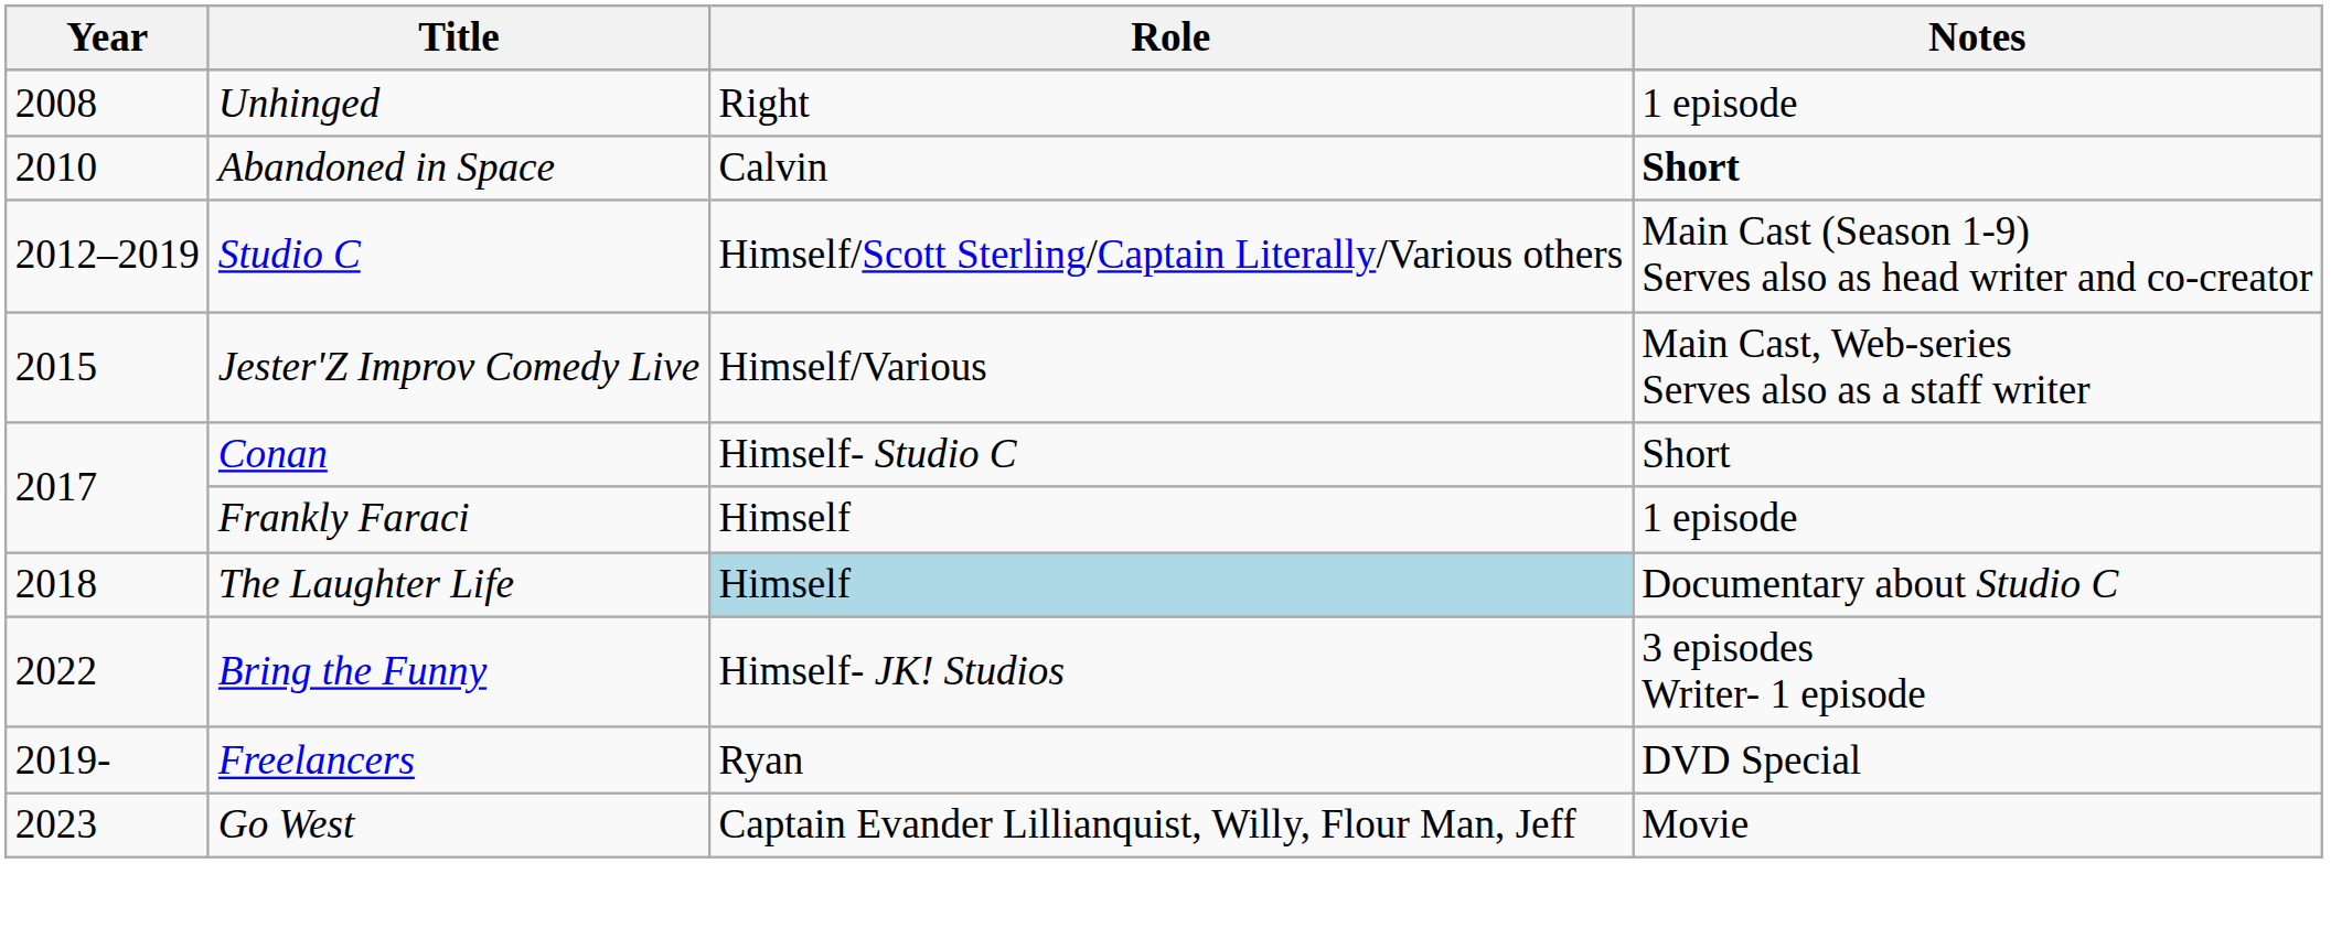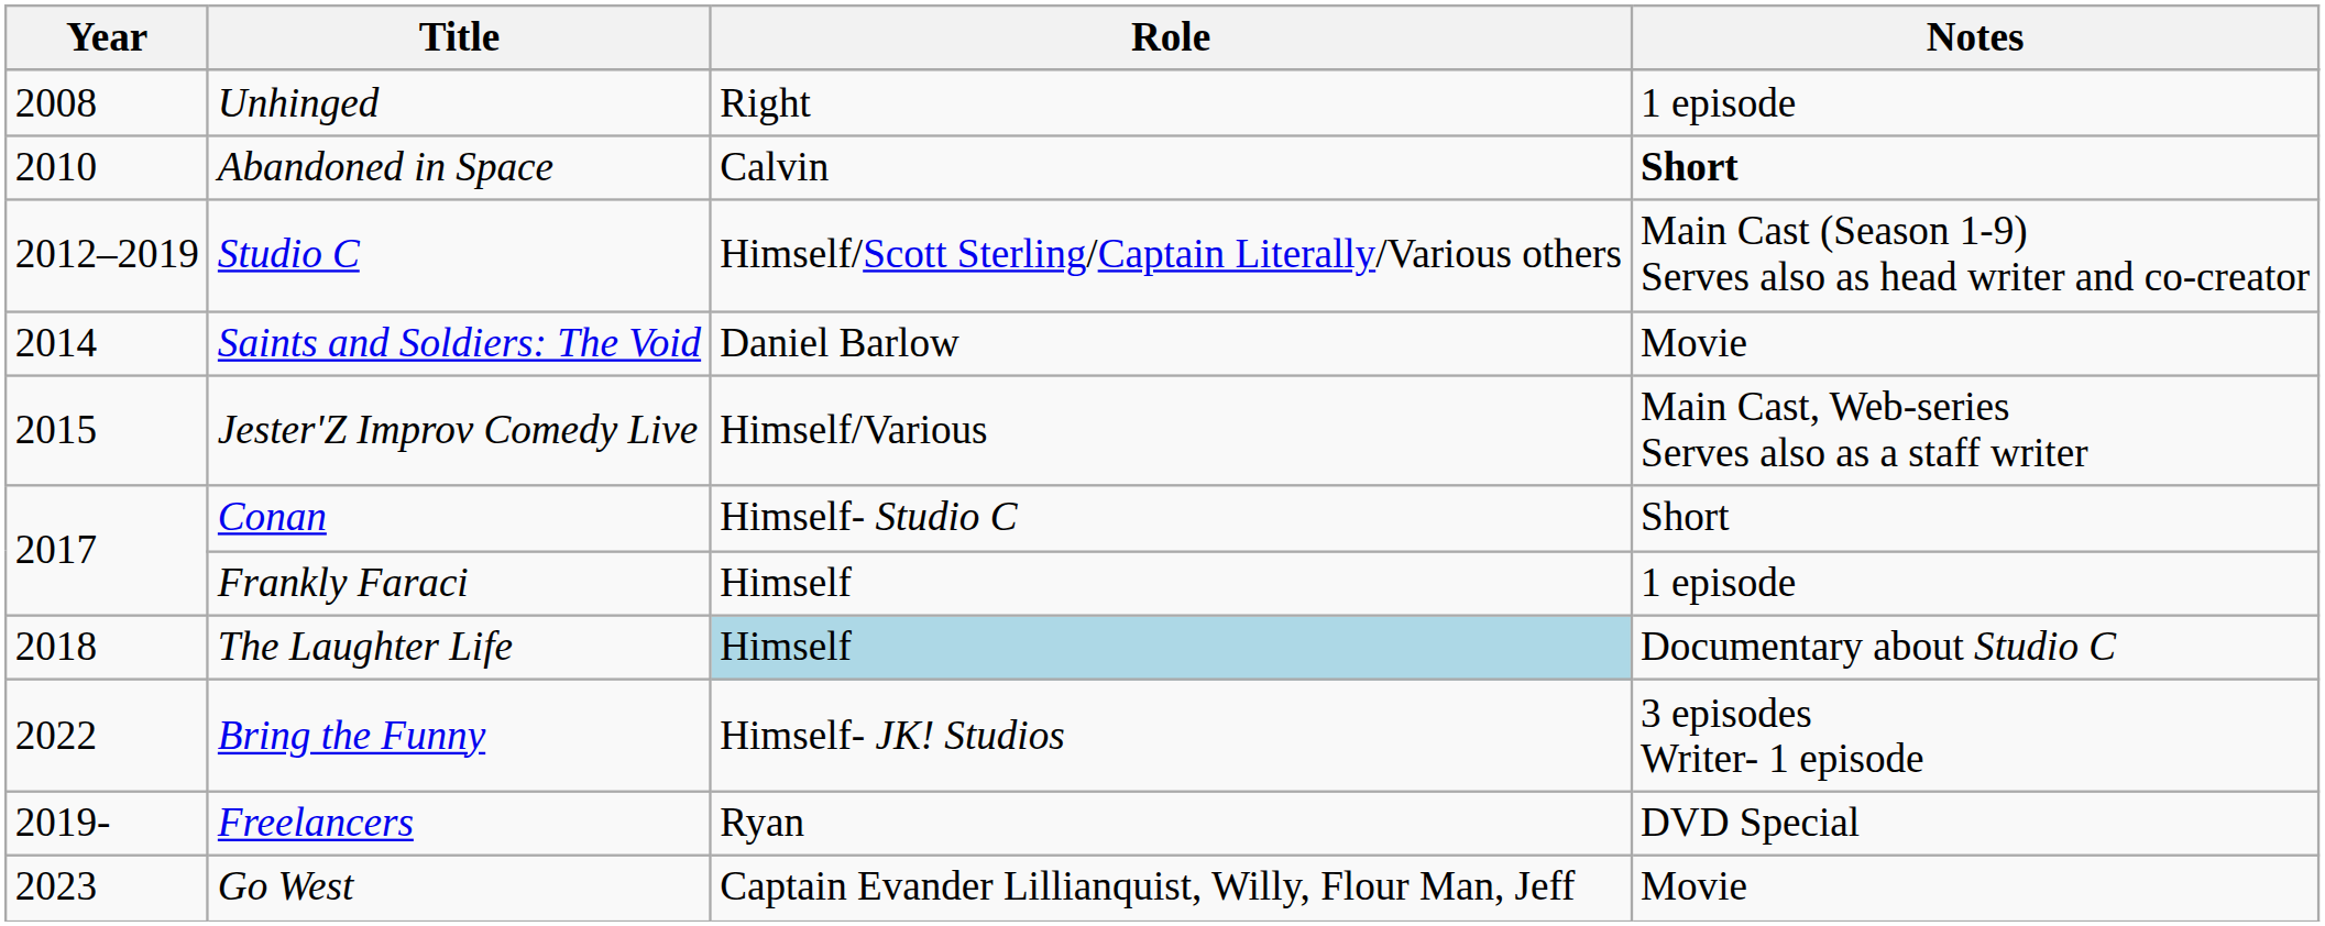 <table class="wikitable sortable">
 <tr>
 <th>Year</th>
 <th>Title</th>
 <th>Role</th>
 <th>Notes</th>
 </tr>
 <tr>
 </tr>
 <tr>
 <td>2008</td>
 <td><em>Unhinged</em></td>
 <td>Right</td>
 <td>1 episode</td>
 </tr>
 <tr>
 <td>2010</td>
 <td><em>Abandoned in Space</em></td>
 <td>Calvin</td>
 <td><strong>Short</strong></td>
 </tr>
 <tr>
 <td>2012–2019</td>
 <td><em><a href='#'>Studio C</a></em></td>
 <td>Himself/<a href='#'>Scott Sterling</a>/<a href='#'>Captain Literally</a>/Various others </td>
 <td>Main Cast (Season 1-9)<br>Serves also as head writer and co-creator</td>
+</tr>
+<tr>
+<td>2014</td>
+<td><em><a href='#'>Saints and Soldiers: The Void</a></em></td>
+<td>Daniel Barlow</td>
+<td>Movie</td>
 </tr>
 <tr>
 <td>2015</td>
 <td><em>Jester'Z Improv Comedy Live</em></td>
 <td>Himself/Various</td>
 <td>Main Cast, Web-series<br>Serves also as a staff writer</td>
 </tr>
 <tr>
 <td rowspan="2">2017</td>
 <td><em><a href='#'>Conan</a></em></td>
 <td>Himself- <em>Studio C</em></td>
 <td>Short</td>
 </tr>
 <tr>
 <td><em>Frankly Faraci</em></td>
 <td>Himself</td>
 <td>1 episode</td>
 </tr>
 <tr>
 <td>2018</td>
 <td><em>The Laughter Life</em></td>
 <td style="background: lightblue;">Himself</td>
 <td>Documentary about <em>Studio C</em></td>
 </tr>
 <tr>
 <td>2022</td>
 <td><em><a href='#'>Bring the Funny</a></em></td>
 <td>Himself- <em>JK! Studios</em></td>
 <td>3 episodes<br>Writer- 1 episode</td>
 </tr>
 <tr>
 <td>2019-</td>
 <td><em><a href='#'>Freelancers</a></em></td>
 <td>Ryan</td>
 <td>DVD Special</td>
 </tr>
 <tr>
 <td>2023</td>
 <td><em>Go West</em></td>
 <td>Captain Evander Lillianquist, Willy, Flour Man, Jeff</td>
 <td>Movie</td>
 </tr>
 </table>
